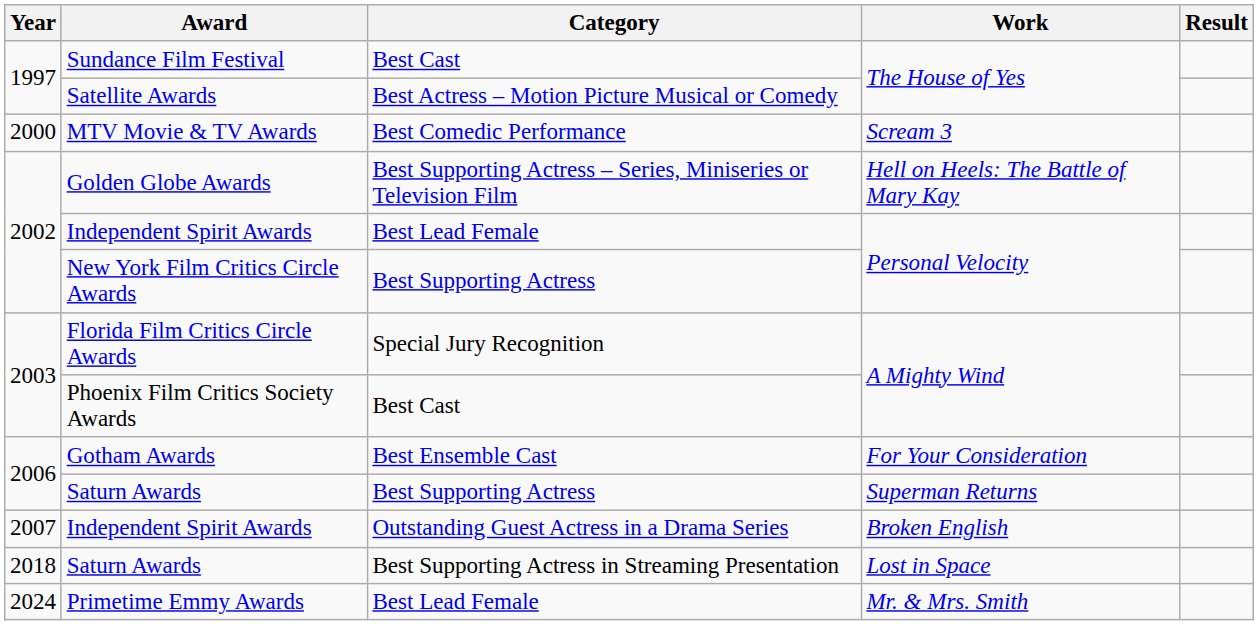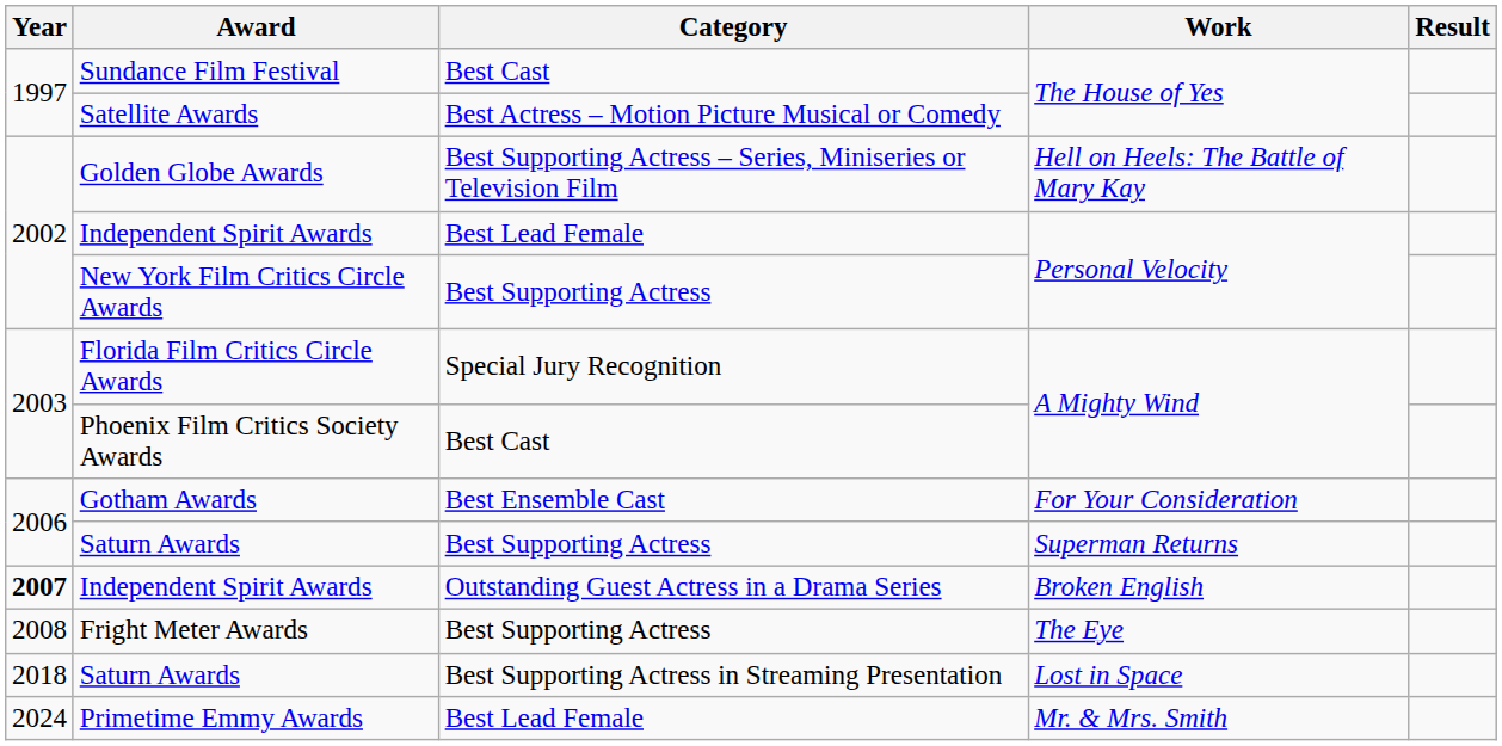 <table class="wikitable">
 <tr>
 <th>Year</th>
 <th>Award</th>
 <th>Category</th>
 <th>Work</th>
 <th>Result</th>
 </tr>
 <tr>
 <td rowspan="2">1997</td>
 <td><a href='#'>Sundance Film Festival</a></td>
 <td><a href='#'>Best Cast</a></td>
 <td rowspan="2"><em><a href='#'>The House of Yes</a></em></td>
 <td></td>
 </tr>
 <tr>
 <td><a href='#'>Satellite Awards</a></td>
 <td><a href='#'>Best Actress – Motion Picture Musical or Comedy</a></td>
-<td></td>
-</tr>
-<tr>
-<td>2000</td>
-<td><a href='#'>MTV Movie & TV Awards</a></td>
-<td><a href='#'>Best Comedic Performance</a></td>
-<td><em><a href='#'>Scream 3</a></em></td>
 <td></td>
 </tr>
 <tr>
 <td rowspan="3">2002</td>
 <td><a href='#'>Golden Globe Awards</a></td>
 <td><a href='#'>Best Supporting Actress – Series, Miniseries or Television Film</a></td>
 <td><em><a href='#'>Hell on Heels: The Battle of Mary Kay</a></em></td>
 <td></td>
 </tr>
 <tr>
 <td><a href='#'>Independent Spirit Awards</a></td>
 <td><a href='#'>Best Lead Female</a></td>
 <td rowspan="2"><em><a href='#'>Personal Velocity</a></em></td>
 <td></td>
 </tr>
 <tr>
 <td><a href='#'>New York Film Critics Circle Awards</a></td>
 <td><a href='#'>Best Supporting Actress</a></td>
 <td></td>
 </tr>
 <tr>
 <td rowspan="2">2003</td>
 <td><a href='#'>Florida Film Critics Circle Awards</a></td>
 <td>Special Jury Recognition</td>
 <td rowspan="2"><em><a href='#'>A Mighty Wind</a></em></td>
 <td></td>
 </tr>
 <tr>
 <td>Phoenix Film Critics Society Awards</td>
 <td>Best Cast</td>
 <td></td>
 </tr>
 <tr>
 <td rowspan="2">2006</td>
 <td><a href='#'>Gotham Awards</a></td>
 <td><a href='#'>Best Ensemble Cast</a></td>
 <td><em><a href='#'>For Your Consideration</a></em></td>
 <td></td>
 </tr>
 <tr>
 <td><a href='#'>Saturn Awards</a></td>
 <td><a href='#'>Best Supporting Actress</a></td>
 <td><em><a href='#'>Superman Returns</a></em></td>
 <td></td>
 </tr>
 <tr>
-<td>2007</td>
+<td><strong>2007</strong></td>
 <td><a href='#'>Independent Spirit Awards</a></td>
 <td><a href='#'>Outstanding Guest Actress in a Drama Series</a></td>
 <td><em><a href='#'>Broken English</a></em></td>
+<td></td>
+</tr>
+<tr>
+<td>2008</td>
+<td>Fright Meter Awards</td>
+<td>Best Supporting Actress</td>
+<td><em><a href='#'>The Eye</a></em></td>
 <td></td>
 </tr>
 <tr>
 <td>2018</td>
 <td><a href='#'>Saturn Awards</a></td>
 <td>Best Supporting Actress in Streaming Presentation</td>
 <td><em><a href='#'>Lost in Space</a></em></td>
 <td></td>
 </tr>
 <tr>
 <td>2024</td>
 <td><a href='#'>Primetime Emmy Awards</a></td>
 <td><a href='#'>Best Lead Female</a></td>
 <td><a href='#'><em>Mr. & Mrs. Smith</em></a></td>
 <td></td>
 </tr>
 </table>
